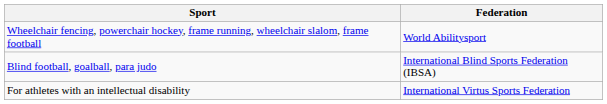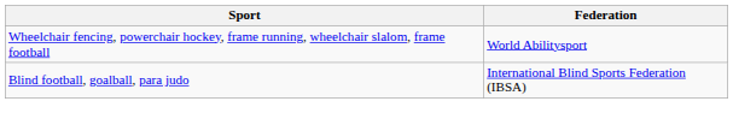 <table class="wikitable sortable">
 <tr>
 <th>Sport</th>
 <th>Federation</th>
 </tr>
 <tr>
 <td><a href='#'>Wheelchair fencing</a>, <a href='#'>powerchair hockey</a>, <a href='#'>frame running</a>, <a href='#'>wheelchair slalom</a>, <a href='#'>frame football</a></td>
 <td><a href='#'>World Abilitysport</a></td>
 </tr>
 <tr>
 <td><a href='#'>Blind football</a>, <a href='#'>goalball</a>, <a href='#'>para judo</a></td>
 <td><a href='#'>International Blind Sports Federation</a> (IBSA)</td>
 </tr>
-<tr>
-<td>For athletes with an intellectual disability</td>
-<td><a href='#'>International Virtus Sports Federation</a></td>
-</tr>
 </table>
